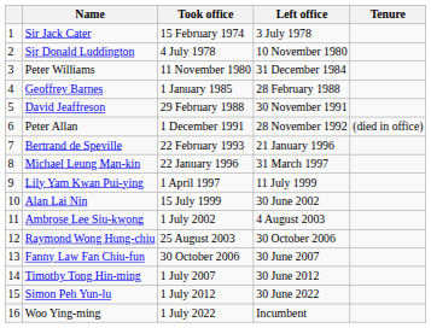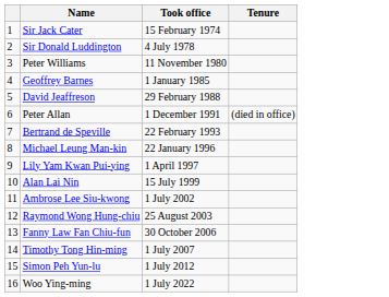 <table class="wikitable">
 <tr>
 <th></th>
 <th>Name</th>
 <th>Took office</th>
-<th>Left office</th>
 <th>Tenure</th>
 </tr>
 <tr>
 <td>1</td>
 <td><a href='#'>Sir Jack Cater</a></td>
 <td>15 February 1974</td>
-<td>3 July 1978</td>
 <td></td>
 </tr>
 <tr>
 <td>2</td>
 <td><a href='#'>Sir Donald Luddington</a></td>
 <td>4 July 1978</td>
-<td>10 November 1980</td>
 <td></td>
 </tr>
 <tr>
 <td>3</td>
 <td>Peter Williams</td>
 <td>11 November 1980</td>
-<td>31 December 1984</td>
 <td></td>
 </tr>
 <tr>
 <td>4</td>
 <td><a href='#'>Geoffrey Barnes</a></td>
 <td>1 January 1985</td>
-<td>28 February 1988</td>
 <td></td>
 </tr>
 <tr>
 <td>5</td>
 <td><a href='#'>David Jeaffreson</a></td>
 <td>29 February 1988</td>
-<td>30 November 1991</td>
 <td></td>
 </tr>
 <tr>
 <td>6</td>
 <td>Peter Allan</td>
 <td>1 December 1991</td>
-<td>28 November 1992</td>
 <td> (died in office)</td>
 </tr>
 <tr>
 <td>7</td>
 <td><a href='#'>Bertrand de Speville</a></td>
 <td>22 February 1993</td>
-<td>21 January 1996</td>
 <td></td>
 </tr>
 <tr>
 <td>8</td>
 <td><a href='#'>Michael Leung Man-kin</a></td>
 <td>22 January 1996</td>
-<td>31 March 1997</td>
 <td></td>
 </tr>
 <tr>
 <td>9</td>
 <td><a href='#'>Lily Yam Kwan Pui-ying</a></td>
 <td>1 April 1997</td>
-<td>11 July 1999</td>
 <td></td>
 </tr>
 <tr>
 <td>10</td>
 <td><a href='#'>Alan Lai Nin</a></td>
 <td>15 July 1999</td>
-<td>30 June 2002</td>
 <td></td>
 </tr>
 <tr>
 <td>11</td>
 <td><a href='#'>Ambrose Lee Siu-kwong</a></td>
 <td>1 July 2002</td>
-<td>4 August 2003</td>
 <td></td>
 </tr>
 <tr>
 <td>12</td>
 <td><a href='#'>Raymond Wong Hung-chiu</a></td>
 <td>25 August 2003</td>
-<td>30 October 2006</td>
 <td></td>
 </tr>
 <tr>
 <td>13</td>
 <td><a href='#'>Fanny Law Fan Chiu-fun</a></td>
 <td>30 October 2006</td>
-<td>30 June 2007</td>
 <td></td>
 </tr>
 <tr>
 <td>14</td>
 <td><a href='#'>Timothy Tong Hin-ming</a></td>
 <td>1 July 2007</td>
-<td>30 June 2012</td>
 <td></td>
 </tr>
 <tr>
 <td>15</td>
 <td><a href='#'>Simon Peh Yun-lu</a></td>
 <td>1 July 2012</td>
-<td>30 June 2022</td>
 <td></td>
 </tr>
 <tr>
 <td>16</td>
 <td>Woo Ying-ming</td>
 <td>1 July 2022</td>
-<td>Incumbent</td>
 <td></td>
 </tr>
 </table>
